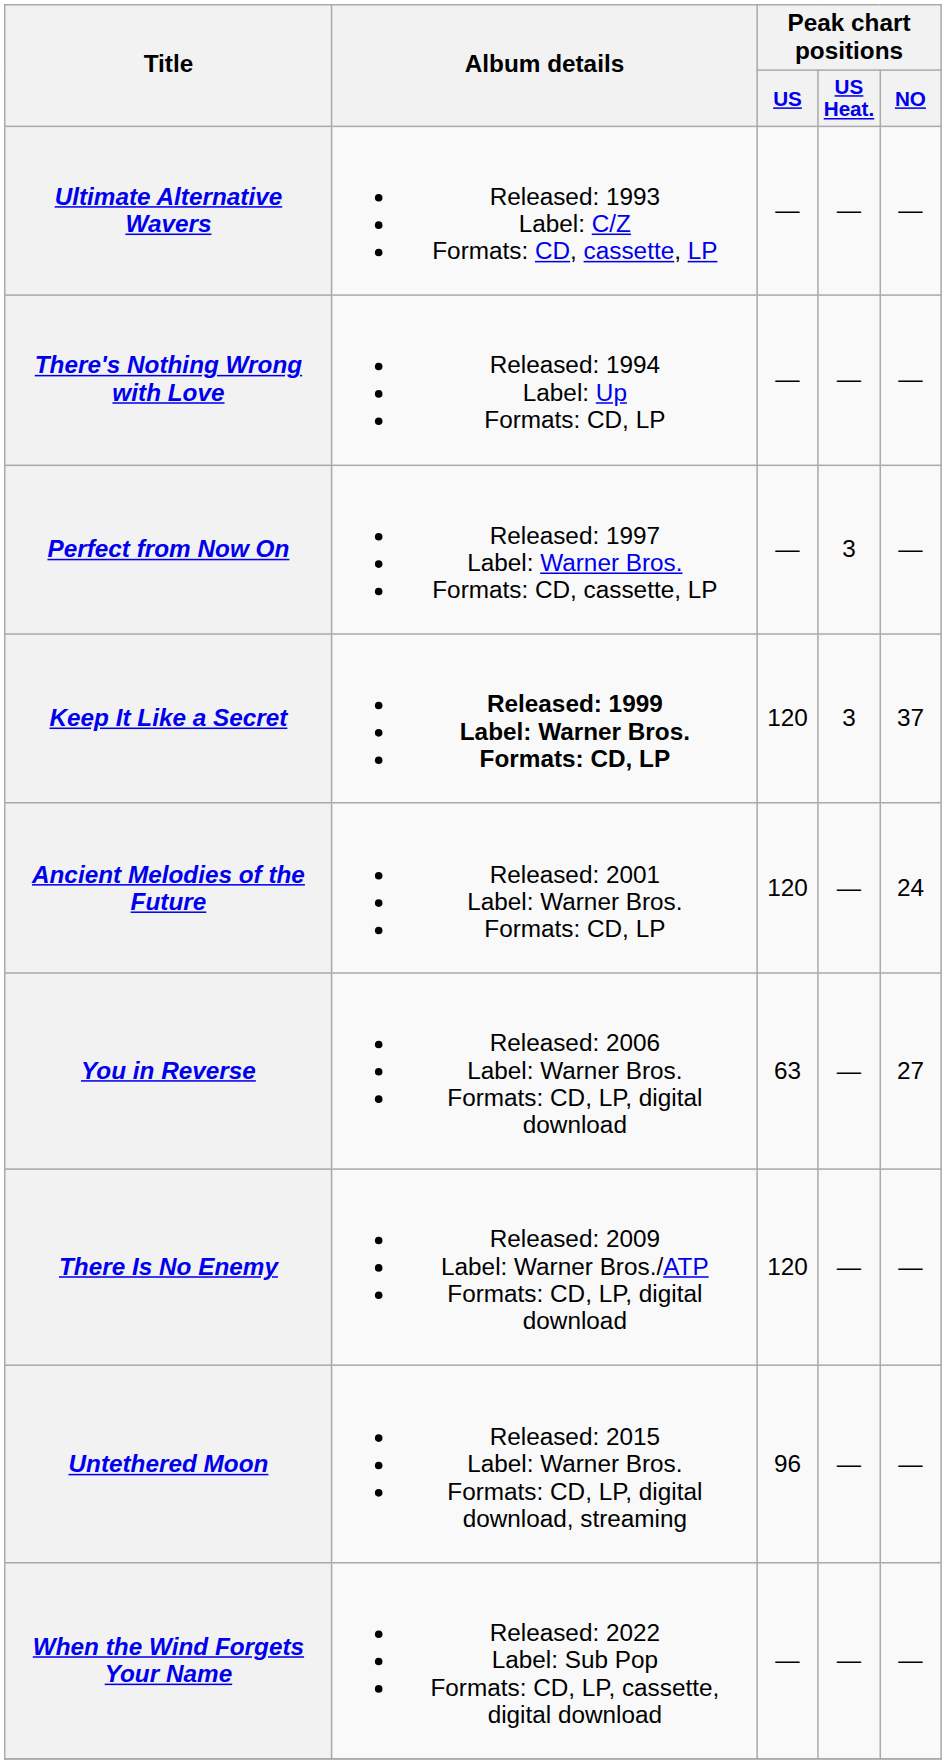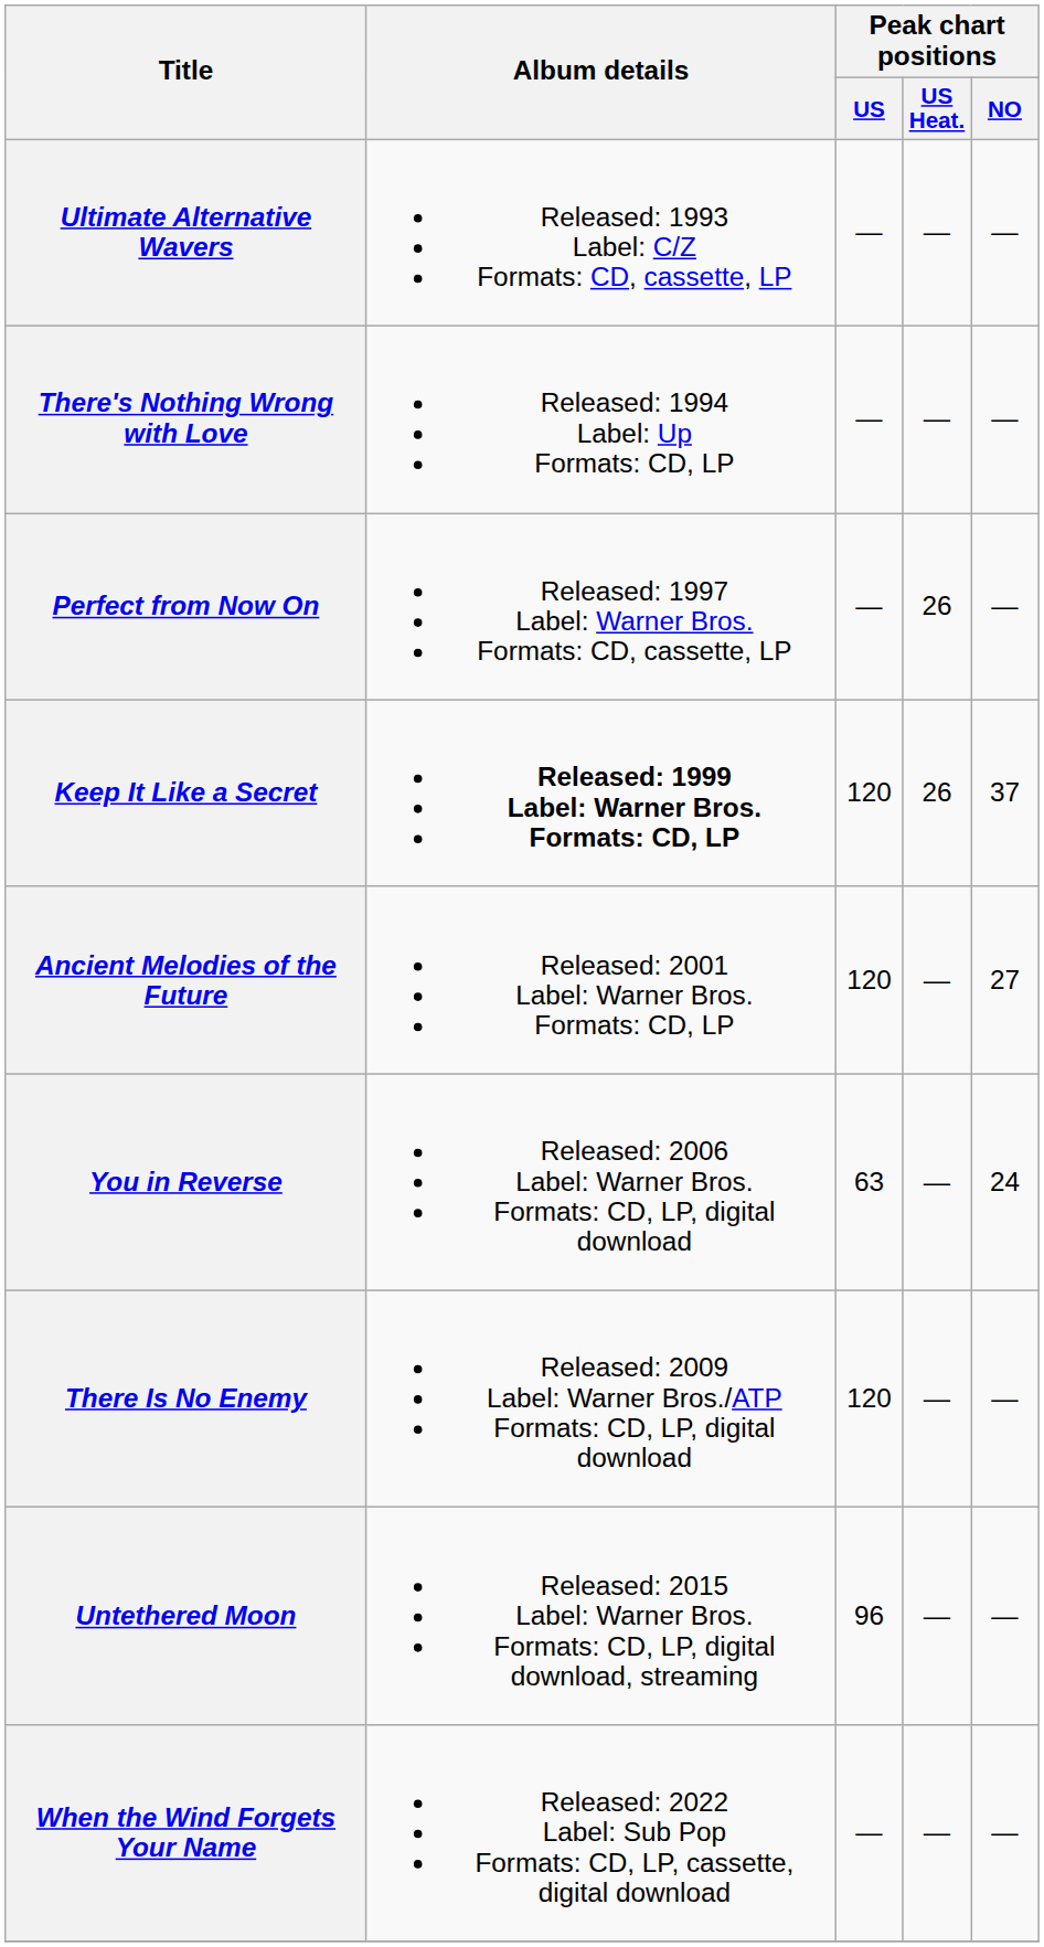 <table class="wikitable plainrowheaders" style="text-align:center;">
 <tr>
 <th scope="col" rowspan="2" style="width:13em;">Title</th>
 <th scope="col" rowspan="2" style="width:17em;">Album details</th>
 <th colspan="11" scope="col">Peak chart positions</th>
 </tr>
 <tr>
 <th scope="col" style="width:2.5em;font-size:85%;"><a href='#'>US</a><br></th>
 <th scope="col" style="width:2.5em;font-size:85%;"><a href='#'>US Heat.</a><br></th>
 <th scope="col" style="width:2.5em;font-size:85%;"><a href='#'>NO</a><br></th>
 </tr>
 <tr>
 <th scope="row"><em><a href='#'>Ultimate Alternative Wavers</a></em></th>
 <td><br><ul><li>Released: 1993</li><li>Label: <a href='#'>C/Z</a></li><li>Formats: <a href='#'>CD</a>, <a href='#'>cassette</a>, <a href='#'>LP</a></li></ul></td>
 <td>—</td>
 <td>—</td>
 <td>—</td>
 </tr>
 <tr>
 <th scope="row"><em><a href='#'>There's Nothing Wrong with Love</a></em></th>
 <td><br><ul><li>Released: 1994</li><li>Label: <a href='#'>Up</a></li><li>Formats: CD, LP</li></ul></td>
 <td>—</td>
 <td>—</td>
 <td>—</td>
 </tr>
 <tr>
 <th scope="row"><em><a href='#'>Perfect from Now On</a></em></th>
 <td><br><ul><li>Released: 1997</li><li>Label: <a href='#'>Warner Bros.</a></li><li>Formats: CD, cassette, LP</li></ul></td>
 <td>—</td>
-<td>3</td>
+<td>26</td>
 <td>—</td>
 </tr>
 <tr>
 <th scope="row"><em><a href='#'>Keep It Like a Secret</a></em></th>
 <td><strong><br><ul><li>Released: 1999</li><li>Label: Warner Bros.</li><li>Formats: CD, LP</li></ul></strong></td>
 <td>120</td>
-<td>3</td>
+<td>26</td>
 <td>37</td>
 </tr>
 <tr>
 <th scope="row"><em><a href='#'>Ancient Melodies of the Future</a></em></th>
 <td><br><ul><li>Released: 2001</li><li>Label: Warner Bros.</li><li>Formats: CD, LP</li></ul></td>
 <td>120</td>
 <td>—</td>
-<td>24</td>
+<td>27</td>
 </tr>
 <tr>
 <th scope="row"><em><a href='#'>You in Reverse</a></em></th>
 <td><br><ul><li>Released: 2006</li><li>Label: Warner Bros.</li><li>Formats: CD, LP, digital download</li></ul></td>
 <td>63</td>
 <td>—</td>
-<td>27</td>
+<td>24</td>
 </tr>
 <tr>
 <th scope="row"><em><a href='#'>There Is No Enemy</a></em></th>
 <td><br><ul><li>Released: 2009</li><li>Label: Warner Bros./<a href='#'>ATP</a></li><li>Formats: CD, LP, digital download</li></ul></td>
 <td>120</td>
 <td>—</td>
 <td>—</td>
 </tr>
 <tr>
 <th scope="row"><em><a href='#'>Untethered Moon</a></em></th>
 <td><br><ul><li>Released: 2015</li><li>Label: Warner Bros.</li><li>Formats: CD, LP, digital download, streaming</li></ul></td>
 <td>96</td>
 <td>—</td>
 <td>—</td>
 </tr>
 <tr>
 <th scope="row"><em><a href='#'>When the Wind Forgets Your Name</a></em></th>
 <td><br><ul><li>Released: 2022</li><li>Label: Sub Pop</li><li>Formats: CD, LP, cassette, digital download</li></ul></td>
 <td>—</td>
 <td>—</td>
 <td>—</td>
 </tr>
 <tr>
 </tr>
 </table>
